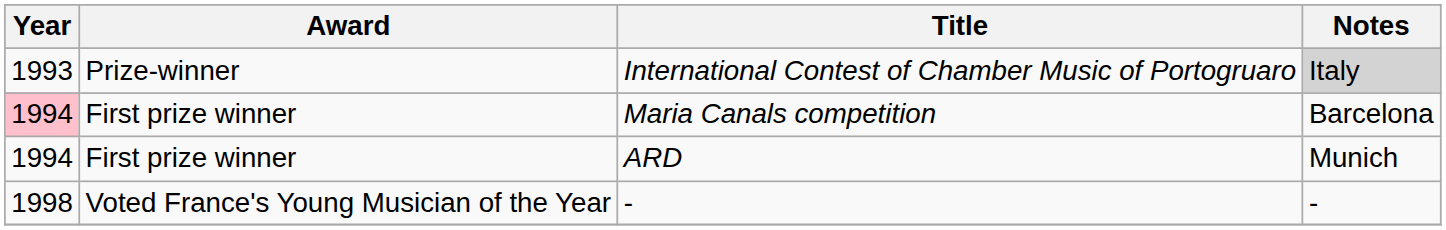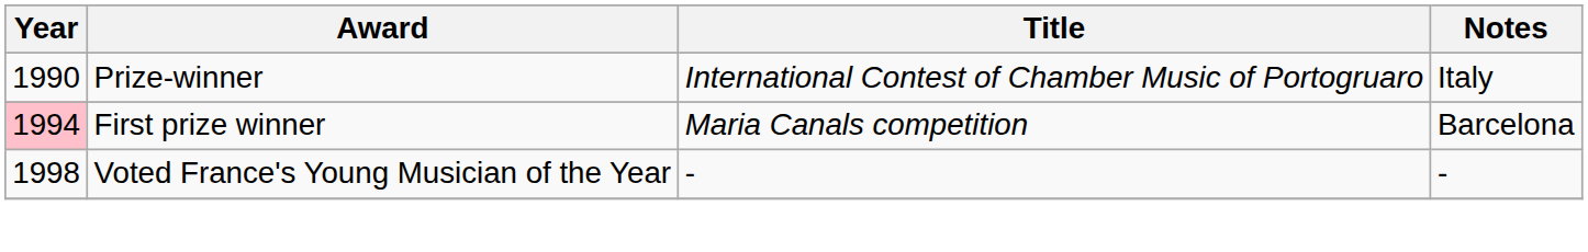 <table class="wikitable">
 <tr>
 <th>Year</th>
 <th>Award</th>
 <th>Title</th>
 <th>Notes</th>
 </tr>
 <tr>
-<td>1993</td>
+<td>1990</td>
 <td>Prize-winner</td>
 <td><em>International Contest of Chamber Music of Portogruaro</em></td>
-<td style="background: lightgrey;">Italy</td>
+<td>Italy</td>
 </tr>
 <tr>
 <td style="background: pink;">1994</td>
 <td>First prize winner</td>
 <td><em>Maria Canals competition</em></td>
 <td>Barcelona</td>
-</tr>
-<tr>
-<td>1994</td>
-<td>First prize winner</td>
-<td><em>ARD</em></td>
-<td>Munich</td>
 </tr>
 <tr>
 <td>1998</td>
 <td>Voted France's Young Musician of the Year</td>
 <td>-</td>
 <td>-</td>
 </tr>
 <tr>
 </tr>
 </table>
